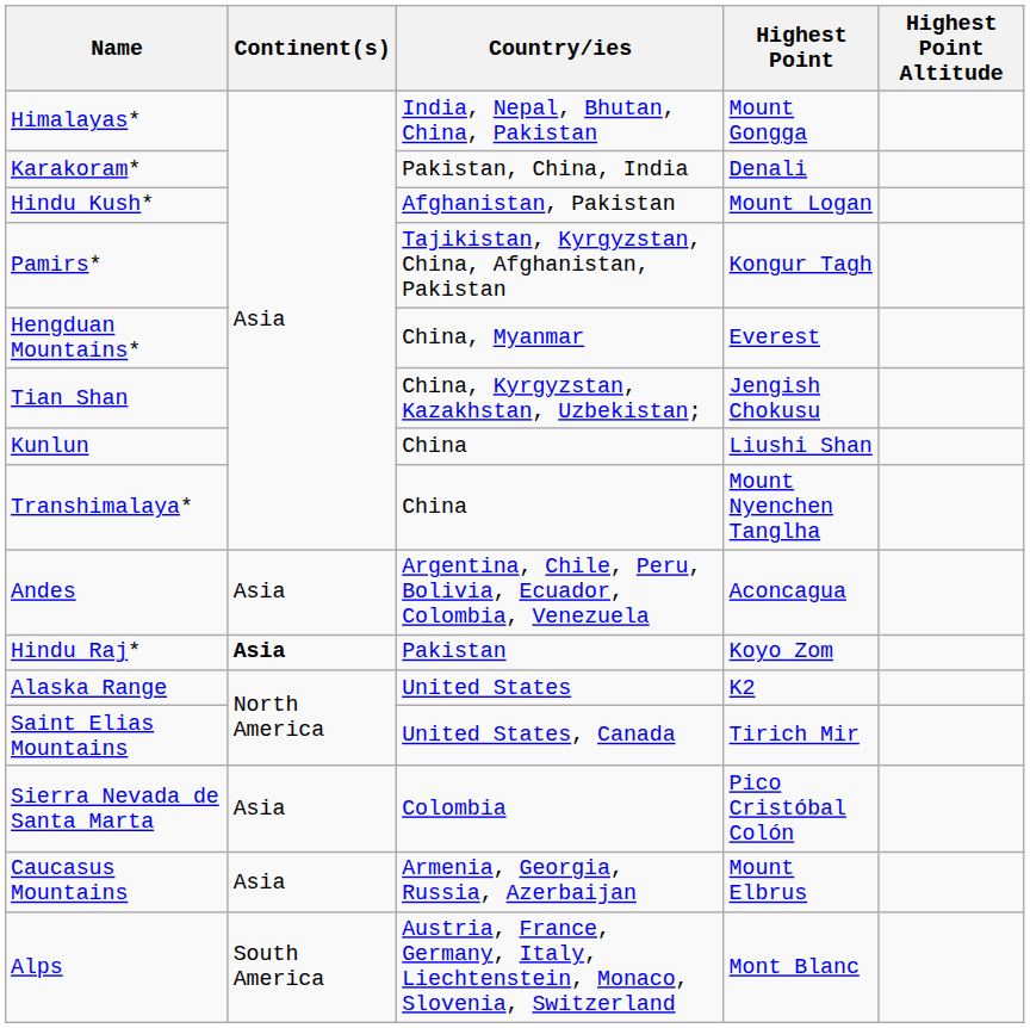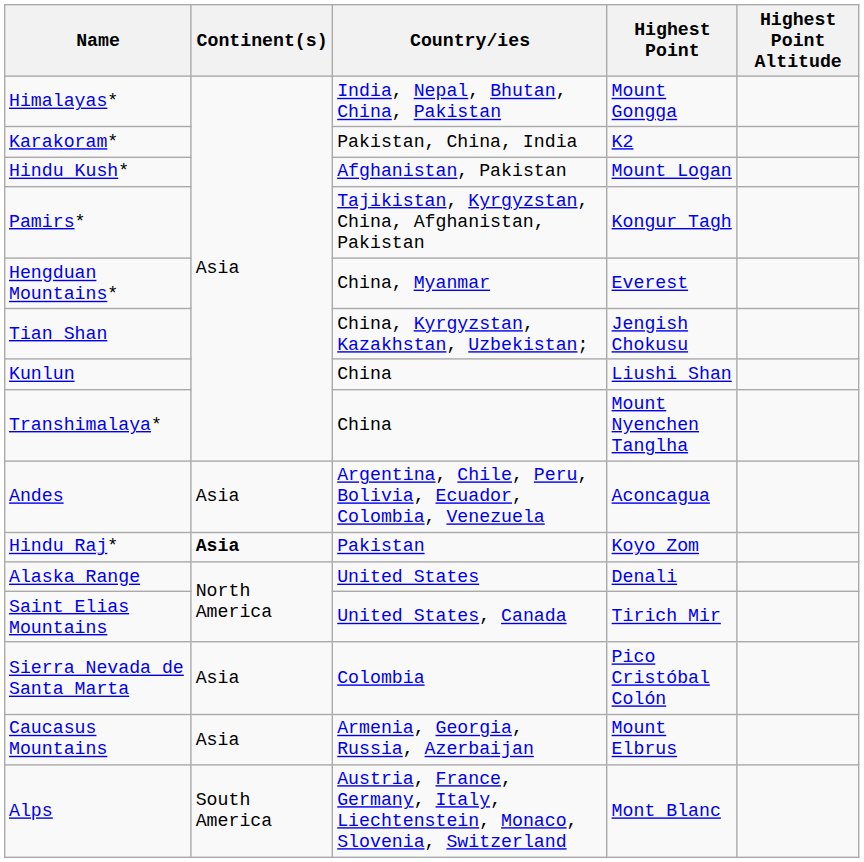 <table class="wikitable sortable">
 <tr>
 <th>Name</th>
 <th>Continent(s)</th>
 <th>Country/ies</th>
 <th>Highest Point</th>
 <th>Highest Point Altitude</th>
 </tr>
 <tr Asia>
 <td><a href='#'>Himalayas</a>*</td>
 <td rowspan="8">Asia</td>
 <td><a href='#'>India</a>, <a href='#'>Nepal</a>, <a href='#'>Bhutan</a>, <a href='#'>China</a>, <a href='#'>Pakistan</a></td>
 <td><a href='#'>Mount Gongga</a></td>
 <td></td>
 </tr>
 <tr>
 <td><a href='#'>Karakoram</a>*</td>
 <td>Pakistan, China, India</td>
-<td><a href='#'>Denali</a></td>
+<td><a href='#'>K2</a></td>
 <td></td>
 </tr>
 <tr>
 <td><a href='#'>Hindu Kush</a>*</td>
 <td><a href='#'>Afghanistan</a>, Pakistan</td>
 <td><a href='#'>Mount Logan</a></td>
 <td></td>
 </tr>
 <tr>
 <td><a href='#'>Pamirs</a>*</td>
 <td><a href='#'>Tajikistan</a>, <a href='#'>Kyrgyzstan</a>, China, Afghanistan, Pakistan</td>
 <td><a href='#'>Kongur Tagh</a></td>
 <td></td>
 </tr>
 <tr>
 <td><a href='#'>Hengduan Mountains</a>*</td>
 <td>China, <a href='#'>Myanmar</a></td>
 <td><a href='#'>Everest</a></td>
 <td></td>
 </tr>
 <tr>
 <td><a href='#'>Tian Shan</a></td>
 <td>China, <a href='#'>Kyrgyzstan</a>, <a href='#'>Kazakhstan</a>, <a href='#'>Uzbekistan</a>;</td>
 <td><a href='#'>Jengish Chokusu</a></td>
 <td></td>
 </tr>
 <tr>
 <td><a href='#'>Kunlun</a></td>
 <td>China</td>
 <td><a href='#'>Liushi Shan</a></td>
 <td></td>
 </tr>
 <tr>
 <td><a href='#'>Transhimalaya</a>*</td>
 <td>China</td>
 <td><a href='#'>Mount Nyenchen Tanglha</a></td>
 <td></td>
 </tr>
 <tr>
 <td><a href='#'>Andes</a></td>
 <td>Asia</td>
 <td><a href='#'>Argentina</a>, <a href='#'>Chile</a>, <a href='#'>Peru</a>, <a href='#'>Bolivia</a>, <a href='#'>Ecuador</a>, <a href='#'>Colombia</a>, <a href='#'>Venezuela</a></td>
 <td><a href='#'>Aconcagua</a></td>
 <td></td>
 </tr>
 <tr>
 <td><a href='#'>Hindu Raj</a>*</td>
 <td><strong>Asia</strong></td>
 <td><a href='#'>Pakistan</a></td>
 <td><a href='#'>Koyo Zom</a></td>
 <td></td>
 </tr>
 <tr>
 <td><a href='#'>Alaska Range</a></td>
 <td rowspan="2">North America</td>
 <td><a href='#'>United States</a></td>
-<td><a href='#'>K2</a></td>
+<td><a href='#'>Denali</a></td>
 <td></td>
 </tr>
 <tr>
 <td><a href='#'>Saint Elias Mountains</a></td>
 <td><a href='#'>United States</a>, <a href='#'>Canada</a></td>
 <td><a href='#'>Tirich Mir</a></td>
 <td></td>
 </tr>
 <tr>
 <td><a href='#'>Sierra Nevada de Santa Marta</a></td>
 <td>Asia</td>
 <td><a href='#'>Colombia</a></td>
 <td><a href='#'>Pico Cristóbal Colón</a></td>
 <td></td>
 </tr>
 <tr>
 <td><a href='#'>Caucasus Mountains</a></td>
 <td>Asia</td>
 <td><a href='#'>Armenia</a>, <a href='#'>Georgia</a>, <a href='#'>Russia</a>, <a href='#'>Azerbaijan</a></td>
 <td><a href='#'>Mount Elbrus</a></td>
 <td></td>
 </tr>
 <tr>
 <td><a href='#'>Alps</a></td>
 <td>South America</td>
 <td><a href='#'>Austria</a>, <a href='#'>France</a>, <a href='#'>Germany</a>, <a href='#'>Italy</a>, <a href='#'>Liechtenstein</a>, <a href='#'>Monaco</a>, <a href='#'>Slovenia</a>, <a href='#'>Switzerland</a></td>
 <td><a href='#'>Mont Blanc</a></td>
 <td></td>
 </tr>
 </table>
